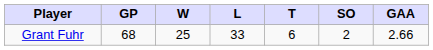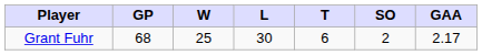 <table class="wikitable sortable">
 <tr>
 <th style="background:#ddf; width:16%;">Player</th>
 <th style="background:#ddf; width:9%;">GP</th>
 <th style="background:#ddf; width:9%;">W</th>
 <th style="background:#ddf; width:9%;">L</th>
 <th style="background:#ddf; width:9%;">T</th>
 <th style="background:#ddf; width:9%;">SO</th>
 <th style="background:#ddf; width:9%;">GAA</th>
 </tr>
 <tr style="text-align:center;">
 <td><a href='#'>Grant Fuhr</a></td>
 <td>68</td>
 <td>25</td>
-<td>33</td>
+<td>30</td>
 <td>6</td>
 <td>2</td>
-<td>2.66</td>
+<td>2.17</td>
 </tr>
 </table>
